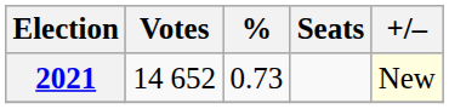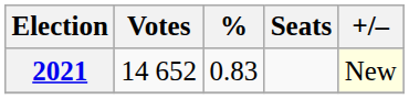 <table class="wikitable" style="text-align: right;">
 <tr>
 <th>Election</th>
 <th>Votes</th>
 <th>%</th>
 <th>Seats</th>
 <th>+/–</th>
 </tr>
 <tr>
 <th><a href='#'>2021</a></th>
 <td>14 652</td>
-<td>0.73</td>
+<td>0.83</td>
 <td></td>
 <td style="background: lightyellow;">New</td>
 </tr>
 <tr>
 </tr>
 </table>
